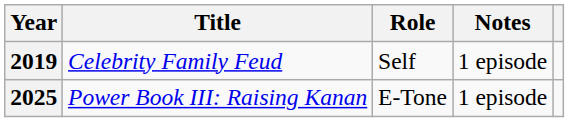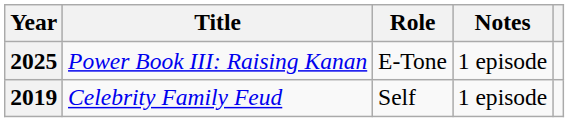 <table class="wikitable plainrowheaders">
 <tr>
 <th>Year</th>
 <th>Title</th>
 <th>Role</th>
 <th>Notes</th>
 <th></th>
 </tr>
 <tr>
+<th scope="row">2025</th>
+<td><em><a href='#'>Power Book III: Raising Kanan</a></em></td>
+<td>E-Tone</td>
+<td>1 episode</td>
+<td></td>
+</tr>
+<tr>
 <th scope="row">2019</th>
 <td><em><a href='#'>Celebrity Family Feud</a></em></td>
 <td>Self</td>
 <td>1 episode</td>
 <td></td>
 </tr>
-<tr>
-<th scope="row">2025</th>
-<td><em><a href='#'>Power Book III: Raising Kanan</a></em></td>
-<td>E-Tone</td>
-<td>1 episode</td>
-<td></td>
-</tr>
 </table>
